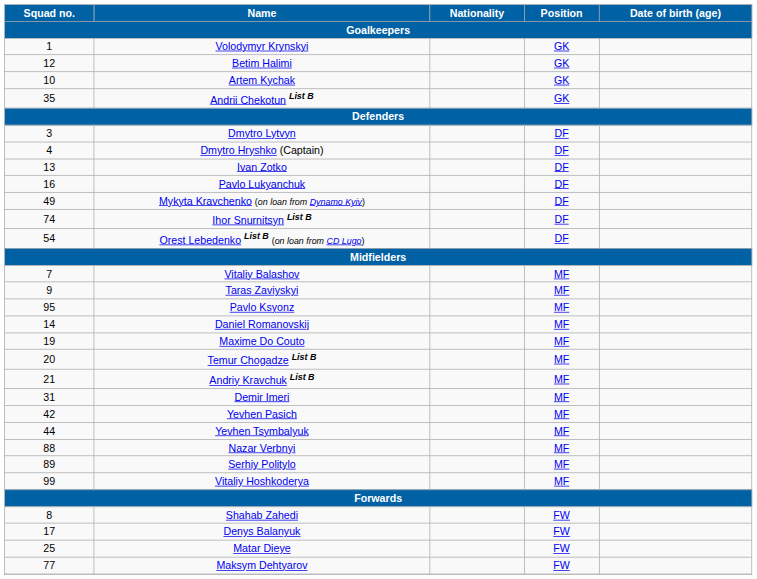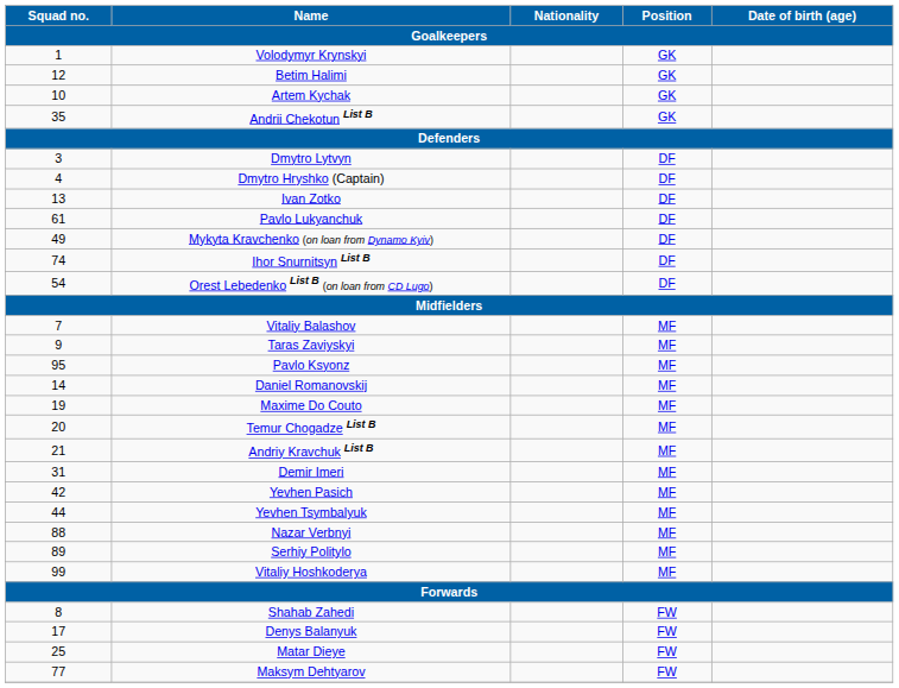 <table class="wikitable" style="text-align:center; font-size:90%; width:80%">
 <tr>
 <th style="background:#0061A5; color:white; text-align:center">Squad no.</th>
 <th style="background:#0061A5; color:white; text-align:center">Name</th>
 <th style="background:#0061A5; color:white; text-align:center">Nationality</th>
 <th style="background:#0061A5; color:white; text-align:center">Position</th>
 <th style="background:#0061A5; color:white; text-align:center">Date of birth (age)</th>
 </tr>
 <tr>
 <th colspan="6" style="background:#0061A5; color:white; text-align:center">Goalkeepers</th>
 </tr>
 <tr>
 <td>1</td>
 <td><a href='#'>Volodymyr Krynskyi</a></td>
 <td></td>
 <td><a href='#'>GK</a></td>
 <td></td>
 </tr>
 <tr>
 <td>12</td>
 <td><a href='#'>Betim Halimi</a></td>
 <td></td>
 <td><a href='#'>GK</a></td>
 <td></td>
 </tr>
 <tr>
 <td>10</td>
 <td><a href='#'>Artem Kychak</a></td>
 <td></td>
 <td><a href='#'>GK</a></td>
 <td></td>
 </tr>
 <tr>
 <td>35</td>
 <td><a href='#'>Andrii Chekotun</a> <sup><strong><em>List B</em></strong></sup></td>
 <td></td>
 <td><a href='#'>GK</a></td>
 <td></td>
 </tr>
 <tr>
 <th colspan="6" style="background:#0061A5; color:white; text-align:center">Defenders</th>
 </tr>
 <tr>
 <td>3</td>
 <td><a href='#'>Dmytro Lytvyn</a></td>
 <td></td>
 <td><a href='#'>DF</a></td>
 <td></td>
 </tr>
 <tr>
 <td>4</td>
 <td><a href='#'>Dmytro Hryshko</a> (Captain)</td>
 <td></td>
 <td><a href='#'>DF</a></td>
 <td></td>
 </tr>
 <tr>
 <td>13</td>
 <td><a href='#'>Ivan Zotko</a></td>
 <td></td>
 <td><a href='#'>DF</a></td>
 <td></td>
 </tr>
 <tr>
-<td>16</td>
+<td>61</td>
 <td><a href='#'>Pavlo Lukyanchuk</a></td>
 <td></td>
 <td><a href='#'>DF</a></td>
 <td></td>
 </tr>
 <tr>
 <td>49</td>
 <td><a href='#'>Mykyta Kravchenko</a> <small> (<em>on loan from <a href='#'>Dynamo Kyiv</a></em>)</small></td>
 <td></td>
 <td><a href='#'>DF</a></td>
 <td></td>
 </tr>
 <tr>
 <td>74</td>
 <td><a href='#'>Ihor Snurnitsyn</a> <sup><strong><em>List B</em></strong></sup></td>
 <td></td>
 <td><a href='#'>DF</a></td>
 <td></td>
 </tr>
 <tr>
 <td>54</td>
 <td><a href='#'>Orest Lebedenko</a> <sup><strong><em>List B</em></strong></sup> <small> (<em>on loan from <a href='#'>CD Lugo</a></em>)</small></td>
 <td></td>
 <td><a href='#'>DF</a></td>
 <td></td>
 </tr>
 <tr>
 <th colspan="6" style="background:#0061A5; color:white; text-align:center">Midfielders</th>
 </tr>
 <tr>
 <td>7</td>
 <td><a href='#'>Vitaliy Balashov</a></td>
 <td></td>
 <td><a href='#'>MF</a></td>
 <td></td>
 </tr>
 <tr>
 <td>9</td>
 <td><a href='#'>Taras Zaviyskyi</a></td>
 <td></td>
 <td><a href='#'>MF</a></td>
 <td></td>
 </tr>
 <tr>
 <td>95</td>
 <td><a href='#'>Pavlo Ksyonz</a></td>
 <td></td>
 <td><a href='#'>MF</a></td>
 <td></td>
 </tr>
 <tr>
 <td>14</td>
 <td><a href='#'>Daniel Romanovskij</a></td>
 <td></td>
 <td><a href='#'>MF</a></td>
 <td></td>
 </tr>
 <tr>
 <td>19</td>
 <td><a href='#'>Maxime Do Couto</a></td>
 <td></td>
 <td><a href='#'>MF</a></td>
 <td></td>
 </tr>
 <tr>
 <td>20</td>
 <td><a href='#'>Temur Chogadze</a> <sup><strong><em>List B</em></strong></sup></td>
 <td></td>
 <td><a href='#'>MF</a></td>
 <td></td>
 </tr>
 <tr>
 <td>21</td>
 <td><a href='#'>Andriy Kravchuk</a> <sup><strong><em>List B</em></strong></sup></td>
 <td></td>
 <td><a href='#'>MF</a></td>
 <td></td>
 </tr>
 <tr>
 <td>31</td>
 <td><a href='#'>Demir Imeri</a></td>
 <td></td>
 <td><a href='#'>MF</a></td>
 <td></td>
 </tr>
 <tr>
 <td>42</td>
 <td><a href='#'>Yevhen Pasich</a></td>
 <td></td>
 <td><a href='#'>MF</a></td>
 <td></td>
 </tr>
 <tr>
 <td>44</td>
 <td><a href='#'>Yevhen Tsymbalyuk</a></td>
 <td></td>
 <td><a href='#'>MF</a></td>
 <td></td>
 </tr>
 <tr>
 <td>88</td>
 <td><a href='#'>Nazar Verbnyi</a></td>
 <td></td>
 <td><a href='#'>MF</a></td>
 <td></td>
 </tr>
 <tr>
 <td>89</td>
 <td><a href='#'>Serhiy Politylo</a></td>
 <td></td>
 <td><a href='#'>MF</a></td>
 <td></td>
 </tr>
 <tr>
 <td>99</td>
 <td><a href='#'>Vitaliy Hoshkoderya</a></td>
 <td></td>
 <td><a href='#'>MF</a></td>
 <td></td>
 </tr>
 <tr>
 <th colspan="7" style="background:#0061A5; color:white; text-align:center">Forwards</th>
 </tr>
 <tr>
 <td>8</td>
 <td><a href='#'>Shahab Zahedi</a></td>
 <td></td>
 <td><a href='#'>FW</a></td>
 <td></td>
 </tr>
 <tr>
 <td>17</td>
 <td><a href='#'>Denys Balanyuk</a></td>
 <td></td>
 <td><a href='#'>FW</a></td>
 <td></td>
 </tr>
 <tr>
 <td>25</td>
 <td><a href='#'>Matar Dieye</a></td>
 <td></td>
 <td><a href='#'>FW</a></td>
 <td></td>
 </tr>
 <tr>
 <td>77</td>
 <td><a href='#'>Maksym Dehtyarov</a></td>
 <td></td>
 <td><a href='#'>FW</a></td>
 <td></td>
 </tr>
 <tr>
 </tr>
 </table>
